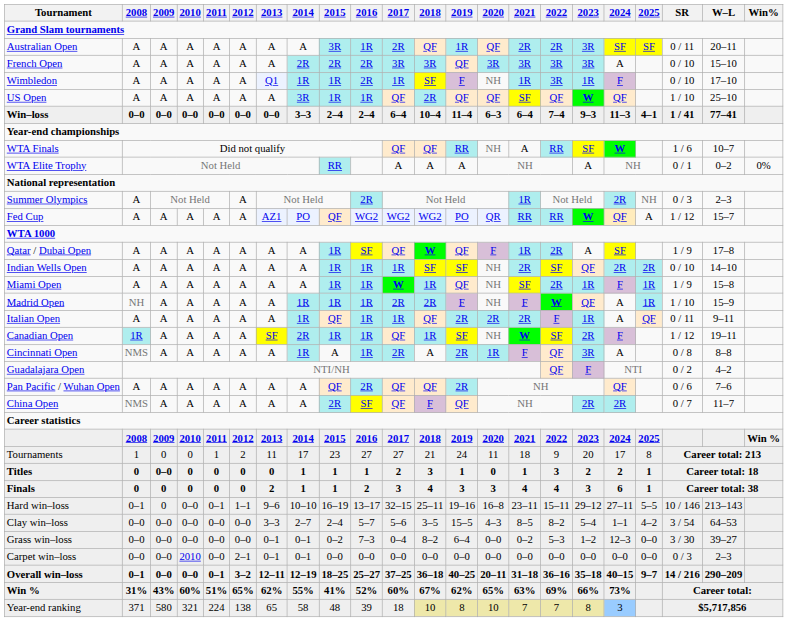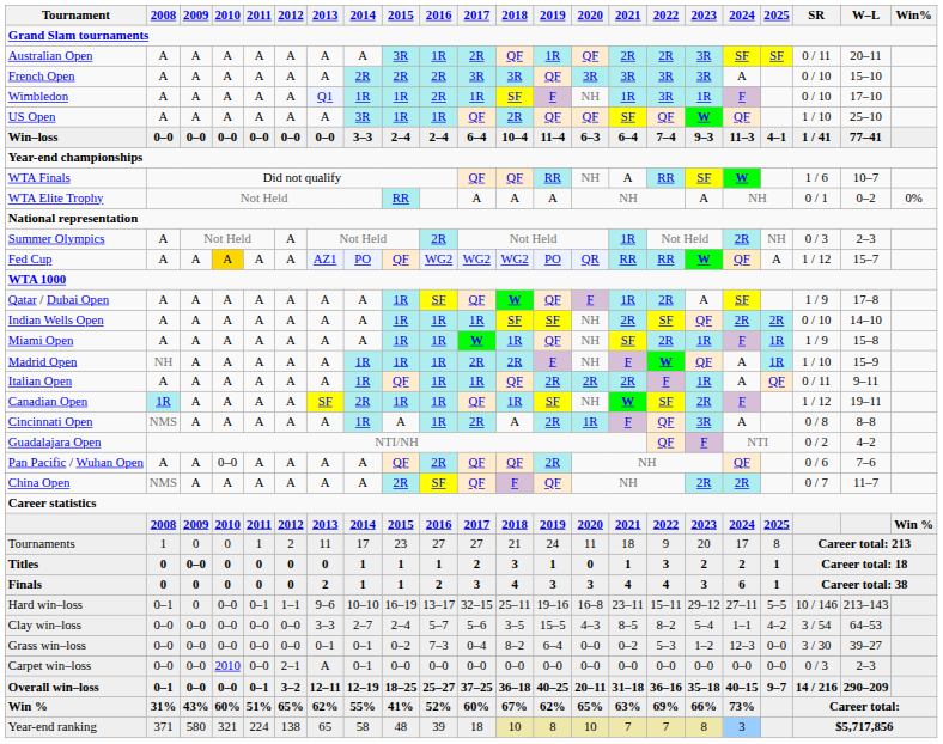 <table class="wikitable" style="text-align:center">
 <tr>
 <th>Tournament</th>
 <th><a href='#'>2008</a></th>
 <th><a href='#'>2009</a></th>
 <th><a href='#'>2010</a></th>
 <th><a href='#'>2011</a></th>
 <th><a href='#'>2012</a></th>
 <th><a href='#'>2013</a></th>
 <th><a href='#'>2014</a></th>
 <th><a href='#'>2015</a></th>
 <th><a href='#'>2016</a></th>
 <th><a href='#'>2017</a></th>
 <th><a href='#'>2018</a></th>
 <th><a href='#'>2019</a></th>
 <th><a href='#'>2020</a></th>
 <th><a href='#'>2021</a></th>
 <th><a href='#'>2022</a></th>
 <th><a href='#'>2023</a></th>
 <th><a href='#'>2024</a></th>
 <th><a href='#'>2025</a></th>
 <th>SR</th>
 <th>W–L</th>
 <th>Win%</th>
 </tr>
 <tr>
 <td colspan="22" align="left"><strong><a href='#'>Grand Slam tournaments</a></strong></td>
 </tr>
 <tr>
 <td style=text-align:left><a href='#'>Australian Open</a></td>
 <td>A</td>
 <td>A</td>
 <td>A</td>
 <td>A</td>
 <td>A</td>
 <td>A</td>
 <td>A</td>
 <td style=background:#afeeee><a href='#'>3R</a></td>
 <td style=background:#afeeee><a href='#'>1R</a></td>
 <td style=background:#afeeee><a href='#'>2R</a></td>
 <td style=background:#ffebcd><a href='#'>QF</a></td>
 <td style=background:#afeeee><a href='#'>1R</a></td>
 <td style=background:#ffebcd><a href='#'>QF</a></td>
 <td style=background:#afeeee><a href='#'>2R</a></td>
 <td style=background:#afeeee><a href='#'>2R</a></td>
 <td style=background:#afeeee><a href='#'>3R</a></td>
 <td style=background:yellow><a href='#'>SF</a></td>
 <td style=background:yellow><a href='#'>SF</a></td>
 <td>0 / 11</td>
 <td>20–11</td>
 <td></td>
 </tr>
 <tr>
 <td style=text-align:left><a href='#'>French Open</a></td>
 <td>A</td>
 <td>A</td>
 <td>A</td>
 <td>A</td>
 <td>A</td>
 <td>A</td>
 <td style=background:#afeeee><a href='#'>2R</a></td>
 <td style=background:#afeeee><a href='#'>2R</a></td>
 <td style=background:#afeeee><a href='#'>2R</a></td>
 <td style=background:#afeeee><a href='#'>3R</a></td>
 <td style=background:#afeeee><a href='#'>3R</a></td>
 <td style=background:#ffebcd><a href='#'>QF</a></td>
 <td style=background:#afeeee><a href='#'>3R</a></td>
 <td style=background:#afeeee><a href='#'>3R</a></td>
 <td style=background:#afeeee><a href='#'>3R</a></td>
 <td style=background:#afeeee><a href='#'>3R</a></td>
 <td>A</td>
 <td></td>
 <td>0 / 10</td>
 <td>15–10</td>
 <td></td>
 </tr>
 <tr>
 <td style=text-align:left><a href='#'>Wimbledon</a></td>
 <td>A</td>
 <td>A</td>
 <td>A</td>
 <td>A</td>
 <td>A</td>
 <td style=background:#ecf2ff><a href='#'>Q1</a></td>
 <td style=background:#afeeee><a href='#'>1R</a></td>
 <td style=background:#afeeee><a href='#'>1R</a></td>
 <td style=background:#afeeee><a href='#'>2R</a></td>
 <td style=background:#afeeee><a href='#'>1R</a></td>
 <td style=background:yellow><a href='#'>SF</a></td>
 <td style=background:thistle><a href='#'>F</a></td>
 <td style=color:#767676>NH</td>
 <td style=background:#afeeee><a href='#'>1R</a></td>
 <td style=background:#afeeee><a href='#'>3R</a></td>
 <td style=background:#afeeee><a href='#'>1R</a></td>
 <td style=background:thistle><a href='#'>F</a></td>
 <td></td>
 <td>0 / 10</td>
 <td>17–10</td>
 <td></td>
 </tr>
 <tr>
 <td style=text-align:left><a href='#'>US Open</a></td>
 <td>A</td>
 <td>A</td>
 <td>A</td>
 <td>A</td>
 <td>A</td>
 <td>A</td>
 <td style=background:#afeeee><a href='#'>3R</a></td>
 <td style=background:#afeeee><a href='#'>1R</a></td>
 <td style=background:#afeeee><a href='#'>1R</a></td>
 <td style=background:#ffebcd><a href='#'>QF</a></td>
 <td style=background:#afeeee><a href='#'>2R</a></td>
 <td style=background:#ffebcd><a href='#'>QF</a></td>
 <td style=background:#ffebcd><a href='#'>QF</a></td>
 <td style=background:yellow><a href='#'>SF</a></td>
 <td style=background:#ffebcd><a href='#'>QF</a></td>
 <td style=background:lime><a href='#'><strong>W</strong></a></td>
 <td style=background:#ffebcd><a href='#'>QF</a></td>
 <td></td>
 <td>1 / 10</td>
 <td>25–10</td>
 <td></td>
 </tr>
 <tr style=font-weight:bold;background:#efefef>
 <td style=text-align:left>Win–loss</td>
 <td>0–0</td>
 <td>0–0</td>
 <td>0–0</td>
 <td>0–0</td>
 <td>0–0</td>
 <td>0–0</td>
 <td>3–3</td>
 <td>2–4</td>
 <td>2–4</td>
 <td>6–4</td>
 <td>10–4</td>
 <td>11–4</td>
 <td>6–3</td>
 <td>6–4</td>
 <td>7–4</td>
 <td>9–3</td>
 <td>11–3</td>
 <td>4–1</td>
 <td>1 / 41</td>
 <td>77–41</td>
 <td></td>
 </tr>
 <tr>
 <td colspan="22" style="text-align:left"><strong>Year-end championships</strong></td>
 </tr>
 <tr>
 <td style=text-align:left><a href='#'>WTA Finals</a></td>
 <td colspan=9>Did not qualify</td>
 <td style=background:#ffebcd><a href='#'>QF</a></td>
 <td style=background:#ffebcd><a href='#'>QF</a></td>
 <td style=background:#afeeee><a href='#'>RR</a></td>
 <td style=color:#767676>NH</td>
 <td>A</td>
 <td style=background:#afeeee><a href='#'>RR</a></td>
 <td style=background:yellow><a href='#'>SF</a></td>
 <td style=background:lime><a href='#'><strong>W</strong></a></td>
 <td></td>
 <td>1 / 6</td>
 <td>10–7</td>
 <td></td>
 </tr>
 <tr>
 <td style=text-align:left><a href='#'>WTA Elite Trophy</a></td>
 <td colspan=7 style=color:#767676>Not Held</td>
 <td style=background:#afeeee><a href='#'>RR</a></td>
 <td style=color:#767676></td>
 <td>A</td>
 <td>A</td>
 <td>A</td>
 <td colspan=3 style=color:#767676>NH</td>
 <td>A</td>
 <td colspan=2 style=color:#767676>NH</td>
 <td>0 / 1</td>
 <td>0–2</td>
 <td>0%</td>
 </tr>
 <tr>
 <td colspan="22" style="text-align:left"><strong>National representation</strong></td>
 </tr>
 <tr>
 <td style=text-align:left><a href='#'>Summer Olympics</a></td>
 <td>A</td>
 <td colspan=3 style=color:#767676>Not Held</td>
 <td>A</td>
 <td colspan=3 style=color:#767676>Not Held</td>
 <td style=background:#afeeee><a href='#'>2R</a></td>
 <td colspan=4 style=color:#767676>Not Held</td>
 <td style=background:#afeeee><a href='#'>1R</a></td>
 <td colspan=2 style=color:#767676>Not Held</td>
 <td style=background:#afeeee><a href='#'>2R</a></td>
 <td style=color:#767676>NH</td>
 <td>0 / 3</td>
 <td>2–3</td>
 <td></td>
 </tr>
 <tr>
 <td style=text-align:left><a href='#'>Fed Cup</a></td>
 <td>A</td>
 <td>A</td>
-<td>A</td>
+<td style="background: gold;">A</td>
 <td>A</td>
 <td>A</td>
 <td style=background:#ecf2ff><a href='#'>AZ1</a></td>
 <td style=background:#ecf2ff><a href='#'>PO</a></td>
 <td style=background:#ffebcd><a href='#'>QF</a></td>
 <td style=background:#ecf2ff><a href='#'>WG2</a></td>
 <td style=background:#ecf2ff><a href='#'>WG2</a></td>
 <td style=background:#ecf2ff><a href='#'>WG2</a></td>
 <td style=background:#ecf2ff><a href='#'>PO</a></td>
 <td style=background:#ecf2ff><a href='#'>QR</a></td>
 <td style=background:#afeeee><a href='#'>RR</a></td>
 <td style=background:#afeeee><a href='#'>RR</a></td>
 <td style=background:lime><a href='#'><strong>W</strong></a></td>
 <td style=background:#ffecbd><a href='#'>QF</a></td>
 <td>A</td>
 <td>1 / 12</td>
 <td>15–7</td>
 <td></td>
 </tr>
 <tr>
 <td colspan="22" style="text-align:left"><strong><a href='#'>WTA 1000</a></strong></td>
 </tr>
 <tr>
 <td style=text-align:left><a href='#'>Qatar</a> / <a href='#'>Dubai Open</a></td>
 <td>A</td>
 <td>A</td>
 <td>A</td>
 <td>A</td>
 <td>A</td>
 <td>A</td>
 <td>A</td>
 <td style=background:#afeeee><a href='#'>1R</a></td>
 <td style=background:yellow><a href='#'>SF</a></td>
 <td style=background:#ffebcd><a href='#'>QF</a></td>
 <td style=background:lime><strong><a href='#'>W</a></strong></td>
 <td style=background:#ffebcd><a href='#'>QF</a></td>
 <td style=background:thistle><a href='#'>F</a></td>
 <td style=background:#afeeee><a href='#'>1R</a></td>
 <td style=background:#afeeee><a href='#'>2R</a></td>
 <td>A</td>
 <td style=background:yellow><a href='#'>SF</a></td>
 <td></td>
 <td>1 / 9</td>
 <td>17–8</td>
 <td></td>
 </tr>
 <tr>
 <td style=text-align:left><a href='#'>Indian Wells Open</a></td>
 <td>A</td>
 <td>A</td>
 <td>A</td>
 <td>A</td>
 <td>A</td>
 <td>A</td>
 <td>A</td>
 <td style=background:#afeeee><a href='#'>1R</a></td>
 <td style=background:#afeeee><a href='#'>1R</a></td>
 <td style=background:#afeeee><a href='#'>1R</a></td>
 <td style=background:yellow><a href='#'>SF</a></td>
 <td style=background:yellow><a href='#'>SF</a></td>
 <td style=color:#767676>NH</td>
 <td style=background:#afeeee><a href='#'>2R</a></td>
 <td style=background:yellow><a href='#'>SF</a></td>
 <td style=background:#ffebcd><a href='#'>QF</a></td>
 <td style=background:#afeeee><a href='#'>2R</a></td>
 <td style=background:#afeeee><a href='#'>2R</a></td>
 <td>0 / 10</td>
 <td>14–10</td>
 <td></td>
 </tr>
 <tr>
 <td style=text-align:left><a href='#'>Miami Open</a></td>
 <td>A</td>
 <td>A</td>
 <td>A</td>
 <td>A</td>
 <td>A</td>
 <td>A</td>
 <td>A</td>
 <td style=background:#afeeee><a href='#'>1R</a></td>
 <td style=background:#afeeee><a href='#'>1R</a></td>
 <td style=background:lime><strong><a href='#'>W</a></strong></td>
 <td style=background:#afeeee><a href='#'>1R</a></td>
 <td style=background:#ffebcd><a href='#'>QF</a></td>
 <td style=color:#767676>NH</td>
 <td style=background:yellow><a href='#'>SF</a></td>
 <td style=background:#afeeee><a href='#'>2R</a></td>
 <td style=background:#afeeee><a href='#'>1R</a></td>
 <td style=background:thistle><a href='#'>F</a></td>
 <td style=background:#afeeee><a href='#'>1R</a></td>
 <td>1 / 9</td>
 <td>15–8</td>
 <td></td>
 </tr>
 <tr>
 <td style=text-align:left><a href='#'>Madrid Open</a></td>
 <td style=color:#767676>NH</td>
 <td>A</td>
 <td>A</td>
 <td>A</td>
 <td>A</td>
 <td>A</td>
 <td style=background:#afeeee><a href='#'>1R</a></td>
 <td style=background:#afeeee><a href='#'>1R</a></td>
 <td style=background:#afeeee><a href='#'>1R</a></td>
 <td style=background:#afeeee><a href='#'>2R</a></td>
 <td style=background:#afeeee><a href='#'>2R</a></td>
 <td style=background:thistle><a href='#'>F</a></td>
 <td style=color:#767676>NH</td>
 <td style=background:thistle><a href='#'>F</a></td>
 <td style=background:lime><strong><a href='#'>W</a></strong></td>
 <td style=background:#ffebcd><a href='#'>QF</a></td>
 <td>A</td>
 <td style=background:#afeeee><a href='#'>1R</a></td>
 <td>1 / 10</td>
 <td>15–9</td>
 <td></td>
 </tr>
 <tr>
 <td style=text-align:left><a href='#'>Italian Open</a></td>
 <td>A</td>
 <td>A</td>
 <td>A</td>
 <td>A</td>
 <td>A</td>
 <td>A</td>
 <td style=background:#afeeee><a href='#'>1R</a></td>
 <td style=background:#ffebcd><a href='#'>QF</a></td>
 <td style=background:#afeeee><a href='#'>1R</a></td>
 <td style=background:#afeeee><a href='#'>1R</a></td>
 <td style=background:#ffebcd><a href='#'>QF</a></td>
 <td style=background:#afeeee><a href='#'>2R</a></td>
 <td style=background:#afeeee><a href='#'>2R</a></td>
 <td style=background:#afeeee><a href='#'>2R</a></td>
 <td style=background:thistle><a href='#'>F</a></td>
 <td style=background:#afeeee><a href='#'>1R</a></td>
 <td>A</td>
 <td style=background:#ffebcd><a href='#'>QF</a></td>
 <td>0 / 11</td>
 <td>9–11</td>
 <td></td>
 </tr>
 <tr>
 <td style=text-align:left><a href='#'>Canadian Open</a></td>
 <td style=background:#afeeee><a href='#'>1R</a></td>
 <td>A</td>
 <td>A</td>
 <td>A</td>
 <td>A</td>
 <td style=background:yellow><a href='#'>SF</a></td>
 <td style=background:#afeeee><a href='#'>2R</a></td>
 <td style=background:#afeeee><a href='#'>1R</a></td>
 <td style=background:#afeeee><a href='#'>1R</a></td>
 <td style=background:#ffebcd><a href='#'>QF</a></td>
 <td style=background:#afeeee><a href='#'>1R</a></td>
 <td style=background:yellow><a href='#'>SF</a></td>
 <td style=color:#767676>NH</td>
 <td style=background:lime><a href='#'><strong>W</strong></a></td>
 <td style=background:yellow><a href='#'>SF</a></td>
 <td style=background:#afeeee><a href='#'>2R</a></td>
 <td style=background:thistle><a href='#'>F</a></td>
 <td></td>
 <td>1 / 12</td>
 <td>19–11</td>
 <td></td>
 </tr>
 <tr>
 <td style=text-align:left><a href='#'>Cincinnati Open</a></td>
 <td style=color:#767676>NMS</td>
 <td>A</td>
 <td>A</td>
 <td>A</td>
 <td>A</td>
 <td>A</td>
 <td style=background:#afeeee><a href='#'>1R</a></td>
 <td>A</td>
 <td style=background:#afeeee><a href='#'>1R</a></td>
 <td style=background:#afeeee><a href='#'>2R</a></td>
 <td>A</td>
 <td style=background:#afeeee><a href='#'>2R</a></td>
 <td style=background:#afeeee><a href='#'>1R</a></td>
 <td style=background:thistle><a href='#'>F</a></td>
 <td style=background:#ffebcd><a href='#'>QF</a></td>
 <td style=background:#afeeee><a href='#'>3R</a></td>
 <td>A</td>
 <td></td>
 <td>0 / 8</td>
 <td>8–8</td>
 <td></td>
 </tr>
 <tr>
 <td align=left><a href='#'>Guadalajara Open</a></td>
 <td colspan=14 style=color:#767676>NTI/NH</td>
 <td style=background:#ffebcd><a href='#'>QF</a></td>
 <td style=background:thistle><a href='#'>F</a></td>
 <td colspan=2 style=color:#767676>NTI</td>
 <td>0 / 2</td>
 <td>4–2</td>
 <td></td>
 </tr>
 <tr>
 <td style=text-align:left><a href='#'>Pan Pacific</a> / <a href='#'>Wuhan Open</a></td>
 <td>A</td>
 <td>A</td>
-<td>A</td>
+<td>0–0</td>
 <td>A</td>
 <td>A</td>
 <td>A</td>
 <td>A</td>
 <td style=background:#ffebcd><a href='#'>QF</a></td>
 <td style=background:#afeeee><a href='#'>2R</a></td>
 <td style=background:#ffebcd><a href='#'>QF</a></td>
 <td style=background:#ffebcd><a href='#'>QF</a></td>
 <td style=background:#afeeee><a href='#'>2R</a></td>
 <td colspan=4 style=color:#767676>NH</td>
 <td style=background:#ffebcd><a href='#'>QF</a></td>
 <td></td>
 <td>0 / 6</td>
 <td>7–6</td>
 <td></td>
 </tr>
 <tr>
 <td style=text-align:left><a href='#'>China Open</a></td>
 <td style=color:#767676>NMS</td>
 <td>A</td>
 <td>A</td>
 <td>A</td>
 <td>A</td>
 <td>A</td>
 <td>A</td>
 <td style=background:#afeeee><a href='#'>2R</a></td>
 <td style=background:yellow><a href='#'>SF</a></td>
 <td style=background:#ffebcd><a href='#'>QF</a></td>
 <td style=background:thistle><a href='#'>F</a></td>
 <td style=background:#ffebcd><a href='#'>QF</a></td>
 <td colspan=3 style=color:#767676>NH</td>
 <td style=background:#afeeee><a href='#'>2R</a></td>
 <td style=background:#afeeee><a href='#'>2R</a></td>
 <td></td>
 <td>0 / 7</td>
 <td>11–7</td>
 <td></td>
 </tr>
 <tr>
 <td colspan="22" style="text-align:left"><strong>Career statistics</strong></td>
 </tr>
 <tr style=font-weight:bold;background:#efefef>
 <td></td>
 <td><a href='#'>2008</a></td>
 <td><a href='#'>2009</a></td>
 <td><a href='#'>2010</a></td>
 <td><a href='#'>2011</a></td>
 <td><a href='#'>2012</a></td>
 <td><a href='#'>2013</a></td>
 <td><a href='#'>2014</a></td>
 <td><a href='#'>2015</a></td>
 <td><a href='#'>2016</a></td>
 <td><a href='#'>2017</a></td>
 <td><a href='#'>2018</a></td>
 <td><a href='#'>2019</a></td>
 <td><a href='#'>2020</a></td>
 <td><a href='#'>2021</a></td>
 <td><a href='#'>2022</a></td>
 <td><a href='#'>2023</a></td>
 <td><a href='#'>2024</a></td>
 <td><a href='#'>2025</a></td>
 <td></td>
 <td></td>
 <td>Win %</td>
 </tr>
 <tr style=background:#efefef>
 <td style=text-align:left>Tournaments</td>
 <td>1</td>
 <td>0</td>
 <td>0</td>
 <td>1</td>
 <td>2</td>
 <td>11</td>
 <td>17</td>
 <td>23</td>
 <td>27</td>
 <td>27</td>
 <td>21</td>
 <td>24</td>
 <td>11</td>
 <td>18</td>
 <td>9</td>
 <td>20</td>
 <td>17</td>
 <td>8</td>
 <td colspan="3"><strong>Career total: 213</strong></td>
 </tr>
 <tr style=font-weight:bold;background:#efefef>
 <td style=text-align:left>Titles</td>
 <td>0</td>
 <td>0–0</td>
 <td>0</td>
 <td>0</td>
 <td>0</td>
 <td>0</td>
 <td>1</td>
 <td>1</td>
 <td>1</td>
 <td>2</td>
 <td>3</td>
 <td>1</td>
 <td>0</td>
 <td>1</td>
 <td>3</td>
 <td>2</td>
 <td>2</td>
 <td>1</td>
 <td colspan="3">Career total: 18</td>
 </tr>
 <tr style=font-weight:bold;background:#efefef>
 <td style=text-align:left>Finals</td>
 <td>0</td>
 <td>0</td>
 <td>0</td>
 <td>0</td>
 <td>0</td>
 <td>2</td>
 <td>1</td>
 <td>1</td>
 <td>2</td>
 <td>3</td>
 <td>4</td>
 <td>3</td>
 <td>3</td>
 <td>4</td>
 <td>4</td>
 <td>3</td>
 <td>6</td>
 <td>1</td>
 <td colspan="3">Career total: 38</td>
 </tr>
 <tr style=background:#efefef>
 <td style=text-align:left>Hard win–loss</td>
 <td>0–1</td>
 <td>0</td>
 <td>0–0</td>
 <td>0–1</td>
 <td>1–1</td>
 <td>9–6</td>
 <td>10–10</td>
 <td>16–19</td>
 <td>13–17</td>
 <td>32–15</td>
 <td>25–11</td>
 <td>19–16</td>
 <td>16–8</td>
 <td>23–11</td>
 <td>15–11</td>
 <td>29–12</td>
 <td>27–11</td>
 <td>5–5</td>
 <td>10 / 146</td>
 <td>213–143</td>
 <td></td>
 </tr>
 <tr style=background:#efefef>
 <td style=text-align:left>Clay win–loss</td>
 <td>0–0</td>
 <td>0–0</td>
 <td>0–0</td>
 <td>0–0</td>
 <td>0–0</td>
 <td>3–3</td>
 <td>2–7</td>
 <td>2–4</td>
 <td>5–7</td>
 <td>5–6</td>
 <td>3–5</td>
 <td>15–5</td>
 <td>4–3</td>
 <td>8–5</td>
 <td>8–2</td>
 <td>5–4</td>
 <td>1–1</td>
 <td>4–2</td>
 <td>3 / 54</td>
 <td>64–53</td>
 <td></td>
 </tr>
 <tr style=background:#efefef>
 <td style=text-align:left>Grass win–loss</td>
 <td>0–0</td>
 <td>0–0</td>
 <td>0–0</td>
 <td>0–0</td>
 <td>0–0</td>
 <td>0–1</td>
 <td>0–1</td>
 <td>0–2</td>
 <td>7–3</td>
 <td>0–4</td>
 <td>8–2</td>
 <td>6–4</td>
 <td>0–0</td>
 <td>0–2</td>
 <td>5–3</td>
 <td>1–2</td>
 <td>12–3</td>
 <td>0–0</td>
 <td>3 / 30</td>
 <td>39–27</td>
 <td></td>
 </tr>
 <tr style=background:#efefef>
 <td style=text-align:left>Carpet win–loss</td>
 <td>0–0</td>
 <td>0–0</td>
 <td><a href='#'>2010</a></td>
 <td>0–0</td>
 <td>2–1</td>
-<td>0–1</td>
+<td>A</td>
 <td>0–1</td>
 <td>0–0</td>
 <td>0–0</td>
 <td>0–0</td>
 <td>0–0</td>
 <td>0–0</td>
 <td>0–0</td>
 <td>0–0</td>
 <td>0–0</td>
 <td>0–0</td>
 <td>0–0</td>
 <td>0–0</td>
 <td>0 / 3</td>
 <td>2–3</td>
 <td></td>
 </tr>
 <tr style=font-weight:bold;background:#efefef>
 <td style=text-align:left>Overall win–loss</td>
 <td>0–1</td>
 <td>0–0</td>
 <td>0–0</td>
 <td>0–1</td>
 <td>3–2</td>
 <td>12–11</td>
 <td>12–19</td>
 <td>18–25</td>
 <td>25–27</td>
 <td>37–25</td>
 <td>36–18</td>
 <td>40–25</td>
 <td>20–11</td>
 <td>31–18</td>
 <td>36–16</td>
 <td>35–18</td>
 <td>40–15</td>
 <td>9–7</td>
 <td>14 / 216</td>
 <td>290–209</td>
 <td></td>
 </tr>
 <tr style=font-weight:bold;background:#efefef>
 <td style=text-align:left>Win %</td>
 <td>31%</td>
 <td>43%</td>
 <td>60%</td>
 <td>51%</td>
 <td>65%</td>
 <td>62%</td>
 <td>55%</td>
 <td>41%</td>
 <td>52%</td>
 <td>60%</td>
 <td>67%</td>
 <td>62%</td>
 <td>65%</td>
 <td>63%</td>
 <td>69%</td>
 <td>66%</td>
 <td>73%</td>
 <td></td>
 <td colspan="3">Career total:</td>
 </tr>
 <tr style=background:#efefef>
 <td style=text-align:left>Year-end ranking</td>
 <td>371</td>
 <td>580</td>
 <td>321</td>
 <td>224</td>
 <td>138</td>
 <td>65</td>
 <td>58</td>
 <td>48</td>
 <td>39</td>
 <td>18</td>
 <td style=background:#eee8aa>10</td>
 <td style=background:#eee8aa>8</td>
 <td style=background:#eee8aa>10</td>
 <td style=background:#eee8aa>7</td>
 <td style=background:#eee8aa>7</td>
 <td style=background:#eee8aa>8</td>
 <td style=background:#9cf>3</td>
 <td></td>
 <td colspan="3"><strong>$5,717,856</strong></td>
 </tr>
 </table>
